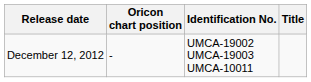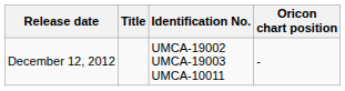 <table class="wikitable">
 <tr>
 <th>Release date</th>
+<th>Title</th>
+<th>Identification No.</th>
 <th>Oricon <br> chart position</th>
-<th>Identification No.</th>
-<th>Title</th>
 </tr>
 <tr>
 <td>December 12, 2012</td>
+<td></td>
+<td>UMCA-19002<br>UMCA-19003<br>UMCA-10011</td>
 <td>-</td>
-<td>UMCA-19002<br>UMCA-19003<br>UMCA-10011</td>
-<td></td>
 </tr>
 </table>
